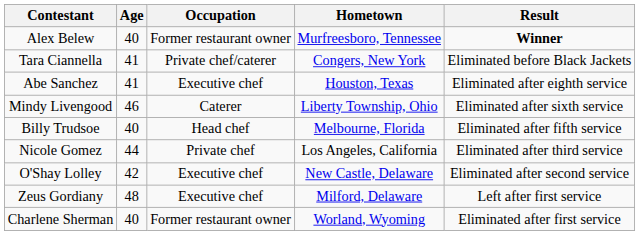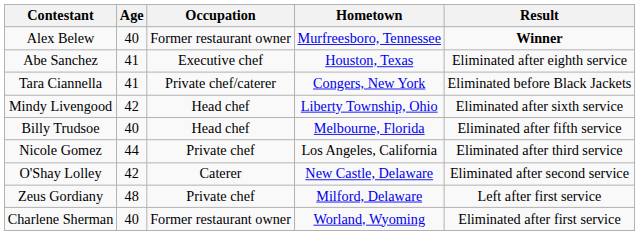 <table class="wikitable sortable plainrowheaders" style= "text-align:center;">
 <tr>
 <th scope="col">Contestant</th>
 <th scope="col">Age</th>
 <th scope="col">Occupation</th>
 <th scope="col">Hometown</th>
 <th scope="col">Result</th>
 </tr>
 <tr>
 <td>Alex Belew</td>
 <td>40</td>
 <td>Former restaurant owner</td>
 <td><a href='#'>Murfreesboro, Tennessee</a></td>
 <td><strong>Winner</strong></td>
 </tr>
 <tr>
+<td>Abe Sanchez</td>
+<td>41</td>
+<td>Executive chef</td>
+<td><a href='#'>Houston, Texas</a></td>
+<td>Eliminated after eighth service</td>
+</tr>
+<tr>
 <td>Tara Ciannella</td>
 <td>41</td>
 <td>Private chef/caterer</td>
 <td><a href='#'>Congers, New York</a></td>
 <td>Eliminated before Black Jackets</td>
 </tr>
 <tr>
-<td>Abe Sanchez</td>
-<td>41</td>
-<td>Executive chef</td>
-<td><a href='#'>Houston, Texas</a></td>
-<td>Eliminated after eighth service</td>
-</tr>
-<tr>
 <td>Mindy Livengood</td>
-<td>46</td>
-<td>Caterer</td>
+<td>42</td>
+<td>Head chef</td>
 <td><a href='#'>Liberty Township, Ohio</a></td>
 <td>Eliminated after sixth service</td>
 </tr>
 <tr>
 <td>Billy Trudsoe</td>
 <td>40</td>
 <td>Head chef</td>
 <td><a href='#'>Melbourne, Florida</a></td>
 <td>Eliminated after fifth service</td>
 </tr>
 <tr>
 <td>Nicole Gomez</td>
 <td>44</td>
 <td>Private chef</td>
 <td>Los Angeles, California</td>
 <td>Eliminated after third service</td>
 </tr>
 <tr>
 <td>O'Shay Lolley</td>
 <td>42</td>
-<td>Executive chef</td>
+<td>Caterer</td>
 <td><a href='#'>New Castle, Delaware</a></td>
 <td>Eliminated after second service</td>
 </tr>
 <tr>
 <td>Zeus Gordiany</td>
 <td>48</td>
-<td>Executive chef</td>
+<td>Private chef</td>
 <td><a href='#'>Milford, Delaware</a></td>
 <td>Left after first service</td>
 </tr>
 <tr>
 <td>Charlene Sherman</td>
 <td>40</td>
 <td>Former restaurant owner</td>
 <td><a href='#'>Worland, Wyoming</a></td>
 <td>Eliminated after first service</td>
 </tr>
 </table>
